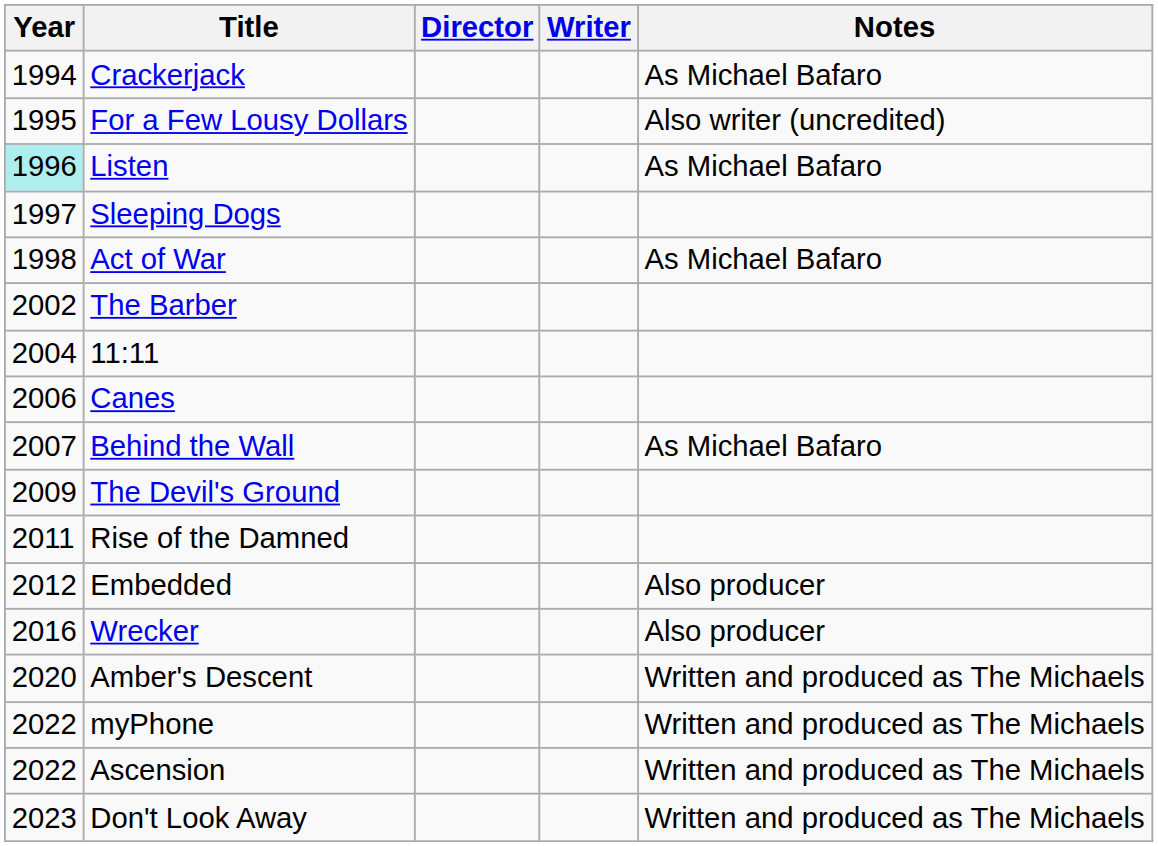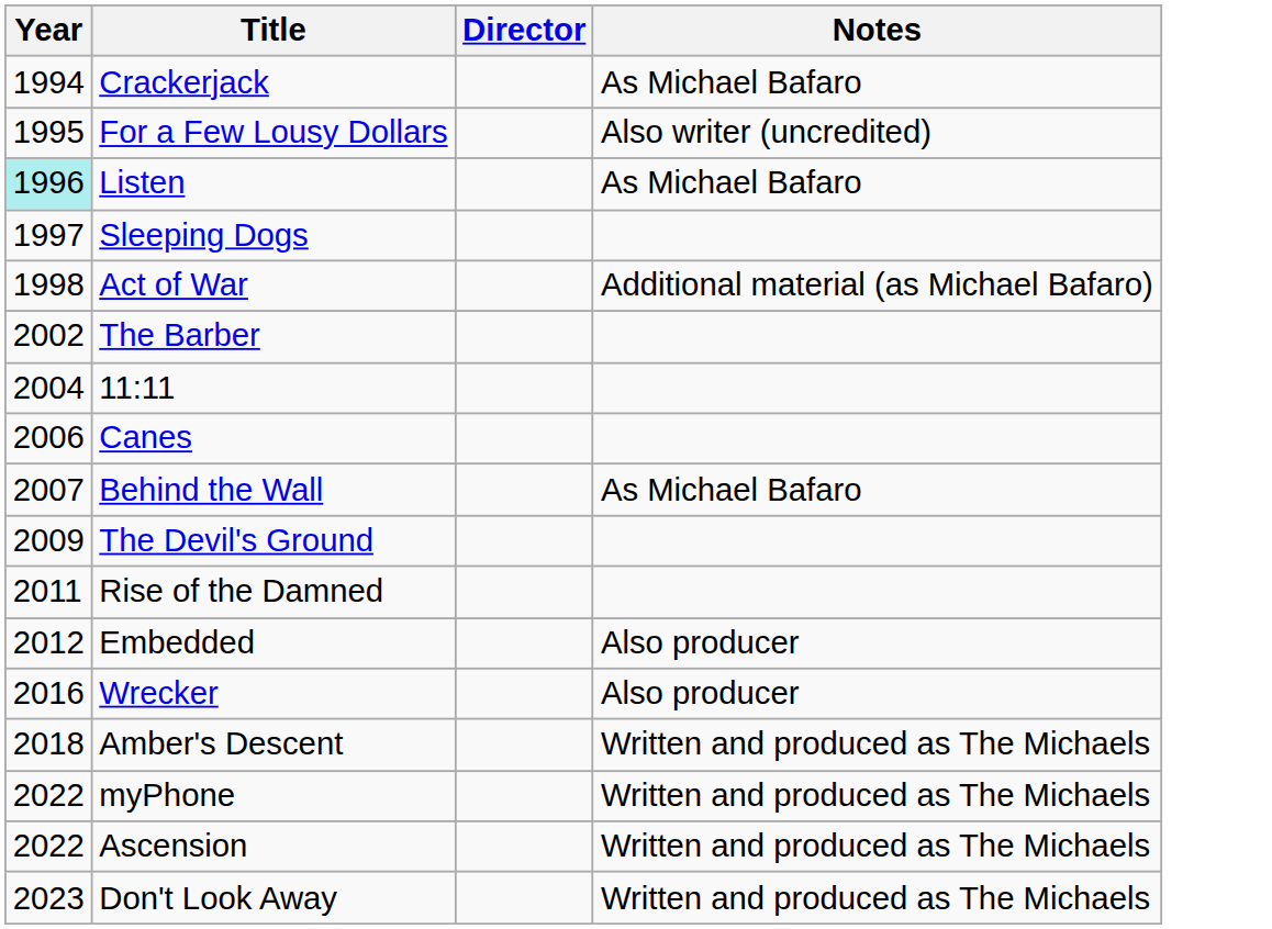 <table class="wikitable">
 <tr>
 <th>Year</th>
 <th>Title</th>
 <th><a href='#'>Director</a></th>
-<th><a href='#'>Writer</a></th>
 <th>Notes</th>
 </tr>
 <tr>
 <td>1994</td>
 <td><a href='#'>Crackerjack</a></td>
-<td></td>
 <td></td>
 <td>As Michael Bafaro</td>
 </tr>
 <tr>
 <td>1995</td>
 <td><a href='#'>For a Few Lousy Dollars</a></td>
 <td></td>
-<td></td>
 <td>Also writer (uncredited)</td>
 </tr>
 <tr>
 <td style="background: paleturquoise;">1996</td>
 <td><a href='#'>Listen</a></td>
-<td></td>
 <td></td>
 <td>As Michael Bafaro</td>
 </tr>
 <tr>
 <td>1997</td>
 <td><a href='#'>Sleeping Dogs</a></td>
 <td></td>
 <td></td>
-<td></td>
 </tr>
 <tr>
 <td>1998</td>
 <td><a href='#'>Act of War</a></td>
 <td></td>
-<td></td>
-<td>As Michael Bafaro</td>
+<td>Additional material (as Michael Bafaro)</td>
 </tr>
 <tr>
 <td>2002</td>
 <td><a href='#'>The Barber</a></td>
-<td></td>
 <td></td>
 <td></td>
 </tr>
 <tr>
 <td>2004</td>
 <td>11:11</td>
 <td></td>
 <td></td>
-<td></td>
 </tr>
 <tr>
 <td>2006</td>
 <td><a href='#'>Canes</a></td>
 <td></td>
 <td></td>
-<td></td>
 </tr>
 <tr>
 <td>2007</td>
 <td><a href='#'>Behind the Wall</a></td>
-<td></td>
 <td></td>
 <td>As Michael Bafaro</td>
 </tr>
 <tr>
 <td>2009</td>
 <td><a href='#'>The Devil's Ground</a></td>
 <td></td>
 <td></td>
-<td></td>
 </tr>
 <tr>
 <td>2011</td>
 <td>Rise of the Damned</td>
-<td></td>
 <td></td>
 <td></td>
 </tr>
 <tr>
 <td>2012</td>
 <td>Embedded</td>
 <td></td>
-<td></td>
 <td>Also producer</td>
 </tr>
 <tr>
 <td>2016</td>
 <td><a href='#'>Wrecker</a></td>
 <td></td>
-<td></td>
 <td>Also producer</td>
 </tr>
 <tr>
-<td>2020</td>
+<td>2018</td>
 <td>Amber's Descent</td>
-<td></td>
 <td></td>
 <td>Written and produced as The Michaels</td>
 </tr>
 <tr>
 <td>2022</td>
 <td>myPhone</td>
 <td></td>
-<td></td>
 <td>Written and produced as The Michaels</td>
 </tr>
 <tr>
 <td>2022</td>
 <td>Ascension</td>
-<td></td>
 <td></td>
 <td>Written and produced as The Michaels</td>
 </tr>
 <tr>
 <td>2023</td>
 <td>Don't Look Away</td>
 <td></td>
-<td></td>
 <td>Written and produced as The Michaels</td>
 </tr>
 </table>
